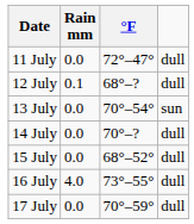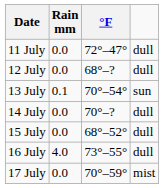 <table class="wikitable" style="float:right; margin:0 0 1em 1em;">
 <tr>
 <th>Date</th>
 <th>Rain<br>mm</th>
 <th><a href='#'>°F</a></th>
 </tr>
 <tr>
 <td>11 July</td>
 <td>0.0</td>
 <td>72°–47°</td>
 <td>dull</td>
 </tr>
 <tr>
 <td>12 July</td>
-<td>0.1</td>
+<td>0.0</td>
 <td>68°–?</td>
 <td>dull</td>
 </tr>
 <tr>
 <td>13 July</td>
-<td>0.0</td>
+<td>0.1</td>
 <td>70°–54°</td>
 <td>sun</td>
 </tr>
 <tr>
 <td>14 July</td>
 <td>0.0</td>
 <td>70°–?</td>
 <td>dull</td>
 </tr>
 <tr>
 <td>15 July</td>
 <td>0.0</td>
 <td>68°–52°</td>
 <td>dull</td>
 </tr>
 <tr>
 <td>16 July</td>
 <td>4.0</td>
 <td>73°–55°</td>
 <td>dull</td>
 </tr>
 <tr>
 <td>17 July</td>
 <td>0.0</td>
 <td>70°–59°</td>
-<td>dull</td>
+<td>mist</td>
 </tr>
 </table>
